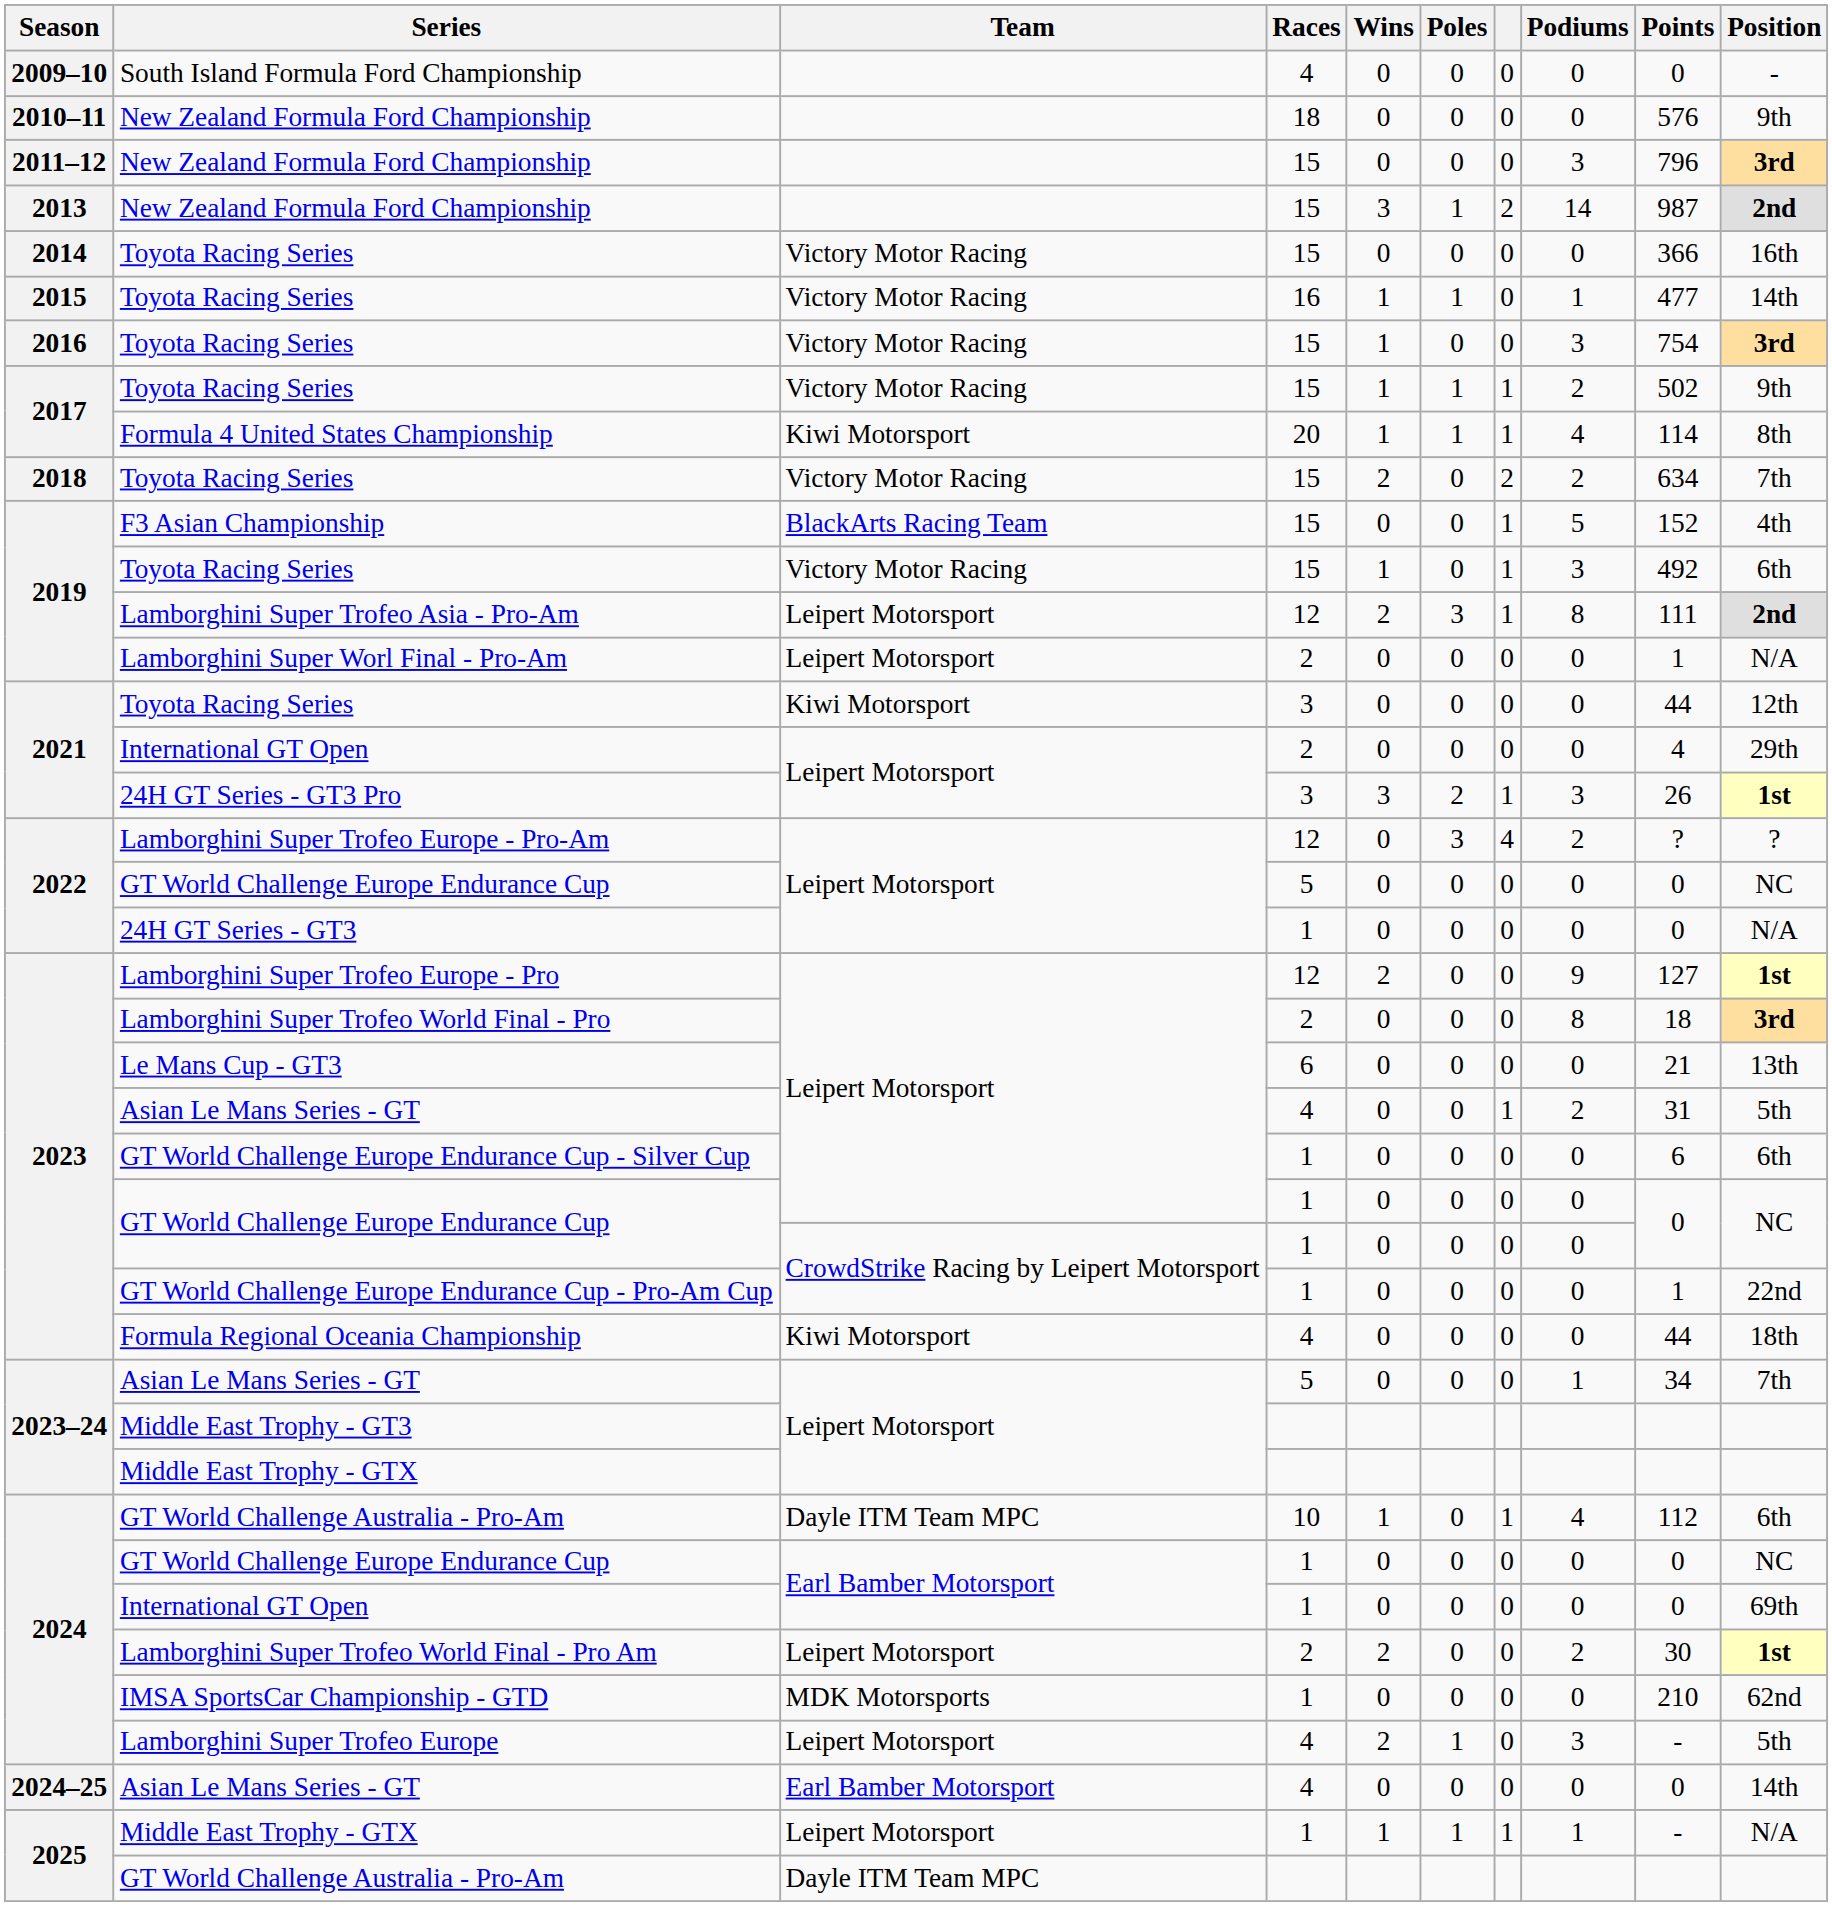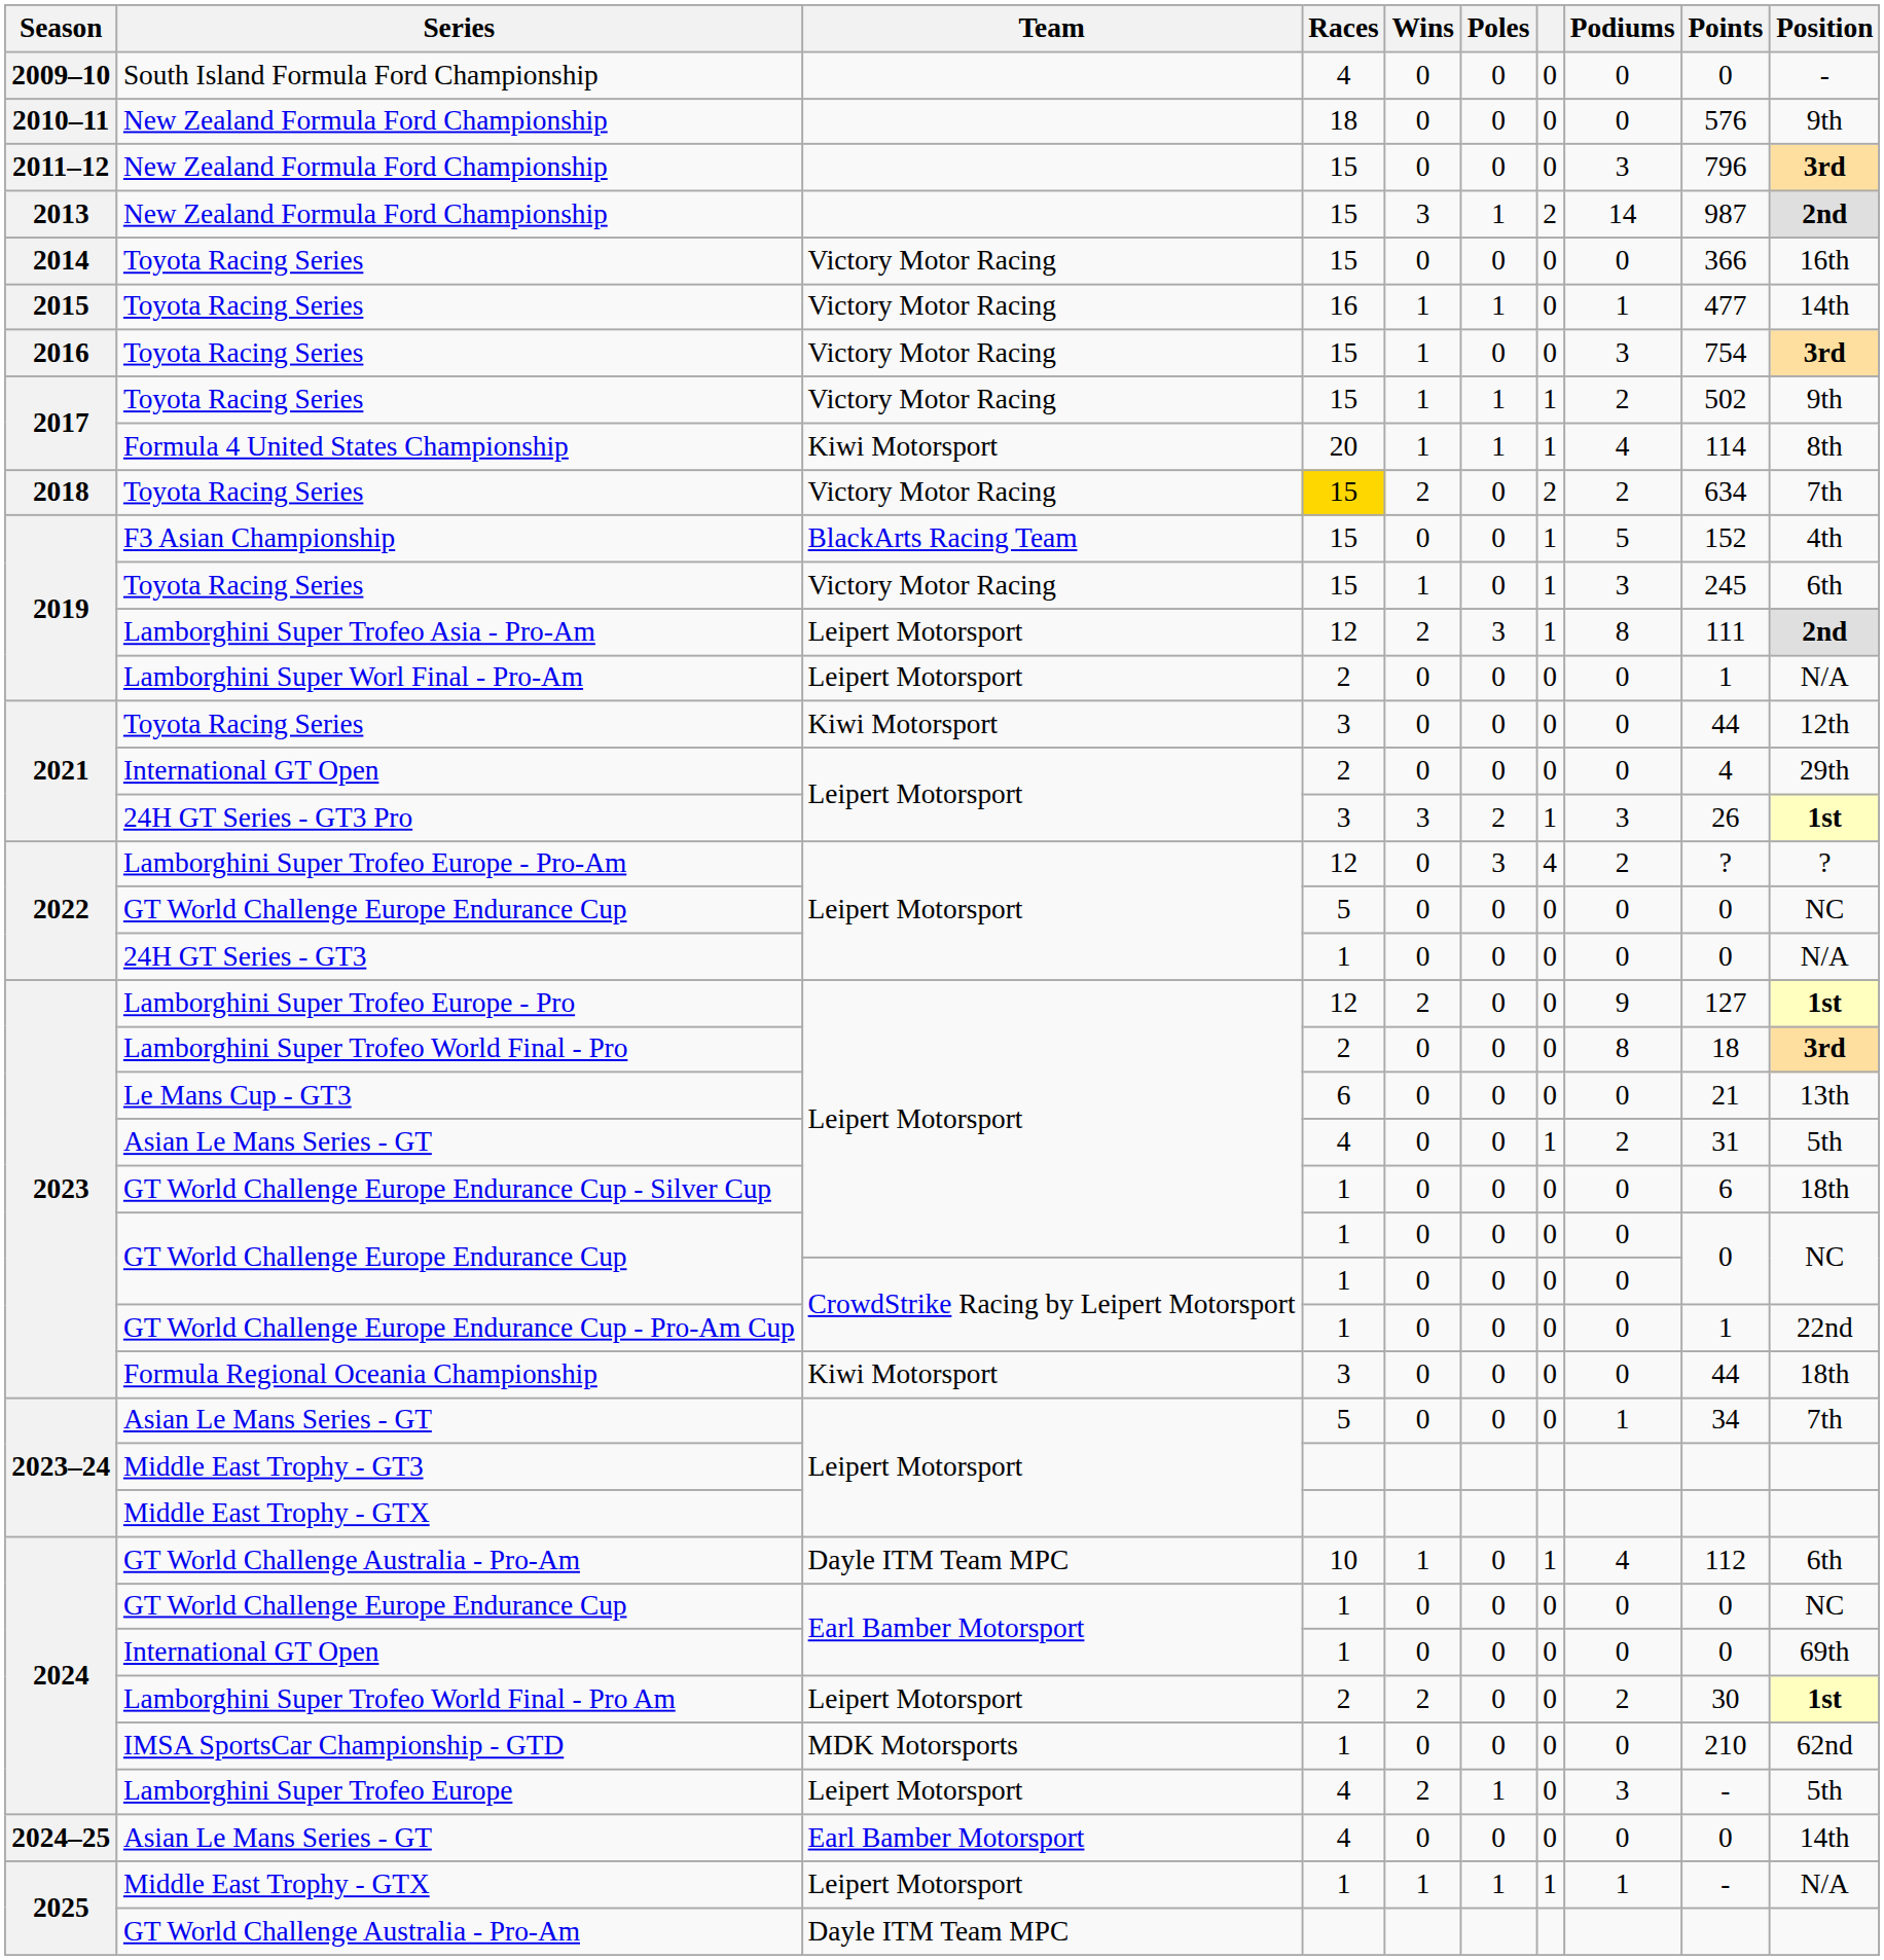 <table class="wikitable" style="font-size: 90%; text-align:center">
 <tr>
 <th>Season</th>
 <th>Series</th>
 <th>Team</th>
 <th>Races</th>
 <th>Wins</th>
 <th>Poles</th>
 <th></th>
 <th>Podiums</th>
 <th>Points</th>
 <th>Position</th>
 </tr>
 <tr>
 <th>2009–10</th>
 <td align="left">South Island Formula Ford Championship</td>
 <td align="left"></td>
 <td>4</td>
 <td>0</td>
 <td>0</td>
 <td>0</td>
 <td>0</td>
 <td>0</td>
 <td>-</td>
 </tr>
 <tr>
 <th>2010–11</th>
 <td align="left"><a href='#'>New Zealand Formula Ford Championship</a></td>
 <td align="left"></td>
 <td>18</td>
 <td>0</td>
 <td>0</td>
 <td>0</td>
 <td>0</td>
 <td>576</td>
 <td>9th</td>
 </tr>
 <tr>
 <th>2011–12</th>
 <td align="left"><a href='#'>New Zealand Formula Ford Championship</a></td>
 <td align="left"></td>
 <td>15</td>
 <td>0</td>
 <td>0</td>
 <td>0</td>
 <td>3</td>
 <td>796</td>
 <td style=background:#ffdf9f><strong>3rd</strong></td>
 </tr>
 <tr>
 <th>2013</th>
 <td align="left"><a href='#'>New Zealand Formula Ford Championship</a></td>
 <td align="left"></td>
 <td>15</td>
 <td>3</td>
 <td>1</td>
 <td>2</td>
 <td>14</td>
 <td>987</td>
 <td style=background:#dfdfdf><strong>2nd</strong></td>
 </tr>
 <tr>
 <th>2014</th>
 <td align="left"><a href='#'>Toyota Racing Series</a></td>
 <td align="left">Victory Motor Racing</td>
 <td>15</td>
 <td>0</td>
 <td>0</td>
 <td>0</td>
 <td>0</td>
 <td>366</td>
 <td>16th</td>
 </tr>
 <tr>
 <th>2015</th>
 <td align="left"><a href='#'>Toyota Racing Series</a></td>
 <td align="left">Victory Motor Racing</td>
 <td>16</td>
 <td>1</td>
 <td>1</td>
 <td>0</td>
 <td>1</td>
 <td>477</td>
 <td>14th</td>
 </tr>
 <tr>
 <th>2016</th>
 <td align="left"><a href='#'>Toyota Racing Series</a></td>
 <td align="left">Victory Motor Racing</td>
 <td>15</td>
 <td>1</td>
 <td>0</td>
 <td>0</td>
 <td>3</td>
 <td>754</td>
 <td style=background:#ffdf9f><strong>3rd</strong></td>
 </tr>
 <tr>
 <th rowspan="2">2017</th>
 <td align="left"><a href='#'>Toyota Racing Series</a></td>
 <td align="left">Victory Motor Racing</td>
 <td>15</td>
 <td>1</td>
 <td>1</td>
 <td>1</td>
 <td>2</td>
 <td>502</td>
 <td>9th</td>
 </tr>
 <tr>
 <td align="left"><a href='#'>Formula 4 United States Championship</a></td>
 <td align="left">Kiwi Motorsport</td>
 <td>20</td>
 <td>1</td>
 <td>1</td>
 <td>1</td>
 <td>4</td>
 <td>114</td>
 <td>8th</td>
 </tr>
 <tr>
 <th>2018</th>
 <td align="left"><a href='#'>Toyota Racing Series</a></td>
 <td align="left">Victory Motor Racing</td>
-<td>15</td>
+<td style="background: gold;">15</td>
 <td>2</td>
 <td>0</td>
 <td>2</td>
 <td>2</td>
 <td>634</td>
 <td>7th</td>
 </tr>
 <tr>
 <th rowspan=4>2019</th>
 <td align=left><a href='#'>F3 Asian Championship</a></td>
 <td align=left><a href='#'>BlackArts Racing Team</a></td>
 <td>15</td>
 <td>0</td>
 <td>0</td>
 <td>1</td>
 <td>5</td>
 <td>152</td>
 <td>4th</td>
 </tr>
 <tr>
 <td align=left><a href='#'>Toyota Racing Series</a></td>
 <td align=left>Victory Motor Racing</td>
 <td>15</td>
 <td>1</td>
 <td>0</td>
 <td>1</td>
 <td>3</td>
-<td>492</td>
+<td>245</td>
 <td>6th</td>
 </tr>
 <tr>
 <td align=left><a href='#'>Lamborghini Super Trofeo Asia - Pro-Am</a></td>
 <td align=left>Leipert Motorsport</td>
 <td>12</td>
 <td>2</td>
 <td>3</td>
 <td>1</td>
 <td>8</td>
 <td>111</td>
 <td style=background:#DFDFDF><strong>2nd</strong></td>
 </tr>
 <tr>
 <td align=left><a href='#'>Lamborghini Super Worl Final - Pro-Am</a></td>
 <td align=left>Leipert Motorsport</td>
 <td>2</td>
 <td>0</td>
 <td>0</td>
 <td>0</td>
 <td>0</td>
 <td>1</td>
 <td>N/A</td>
 </tr>
 <tr>
 <th rowspan="3">2021</th>
 <td align=left><a href='#'>Toyota Racing Series</a></td>
 <td align=left>Kiwi Motorsport</td>
 <td>3</td>
 <td>0</td>
 <td>0</td>
 <td>0</td>
 <td>0</td>
 <td>44</td>
 <td>12th</td>
 </tr>
 <tr>
 <td align=left><a href='#'>International GT Open</a></td>
 <td rowspan="2" align="left">Leipert Motorsport</td>
 <td>2</td>
 <td>0</td>
 <td>0</td>
 <td>0</td>
 <td>0</td>
 <td>4</td>
 <td>29th</td>
 </tr>
 <tr>
 <td align=left><a href='#'>24H GT Series - GT3 Pro</a></td>
 <td>3</td>
 <td>3</td>
 <td>2</td>
 <td>1</td>
 <td>3</td>
 <td>26</td>
 <td style=background:#FFFFBF;><strong>1st</strong></td>
 </tr>
 <tr>
 <th rowspan="3">2022</th>
 <td align=left><a href='#'>Lamborghini Super Trofeo Europe - Pro-Am</a></td>
 <td rowspan="3" align="left">Leipert Motorsport</td>
 <td>12</td>
 <td>0</td>
 <td>3</td>
 <td>4</td>
 <td>2</td>
 <td>?</td>
 <td>?</td>
 </tr>
 <tr>
 <td align=left><a href='#'>GT World Challenge Europe Endurance Cup</a></td>
 <td>5</td>
 <td>0</td>
 <td>0</td>
 <td>0</td>
 <td>0</td>
 <td>0</td>
 <td>NC</td>
 </tr>
 <tr>
 <td align=left><a href='#'>24H GT Series - GT3</a></td>
 <td>1</td>
 <td>0</td>
 <td>0</td>
 <td>0</td>
 <td>0</td>
 <td>0</td>
 <td>N/A</td>
 </tr>
 <tr>
 <th rowspan="9">2023</th>
 <td align=left><a href='#'>Lamborghini Super Trofeo Europe - Pro</a></td>
 <td rowspan="6" align="left">Leipert Motorsport</td>
 <td>12</td>
 <td>2</td>
 <td>0</td>
 <td>0</td>
 <td>9</td>
 <td>127</td>
 <td style=background:#FFFFBF><strong>1st</strong></td>
 </tr>
 <tr>
 <td align=left><a href='#'>Lamborghini Super Trofeo World Final - Pro</a></td>
 <td>2</td>
 <td>0</td>
 <td>0</td>
 <td>0</td>
 <td>8</td>
 <td>18</td>
 <td style=background:#ffdf9f><strong>3rd</strong></td>
 </tr>
 <tr>
 <td align=left><a href='#'>Le Mans Cup - GT3</a></td>
 <td>6</td>
 <td>0</td>
 <td>0</td>
 <td>0</td>
 <td>0</td>
 <td>21</td>
 <td>13th</td>
 </tr>
 <tr>
 <td align=left><a href='#'>Asian Le Mans Series - GT</a></td>
 <td>4</td>
 <td>0</td>
 <td>0</td>
 <td>1</td>
 <td>2</td>
 <td>31</td>
 <td>5th</td>
 </tr>
 <tr>
 <td align=left><a href='#'>GT World Challenge Europe Endurance Cup - Silver Cup</a></td>
 <td>1</td>
 <td>0</td>
 <td>0</td>
 <td>0</td>
 <td>0</td>
 <td>6</td>
-<td>6th</td>
+<td>18th</td>
 </tr>
 <tr>
 <td align=left rowspan=2><a href='#'>GT World Challenge Europe Endurance Cup</a></td>
 <td>1</td>
 <td>0</td>
 <td>0</td>
 <td>0</td>
 <td>0</td>
 <td rowspan="2">0</td>
 <td rowspan="2">NC</td>
 </tr>
 <tr>
 <td align=left rowspan=2><a href='#'>CrowdStrike</a> Racing by Leipert Motorsport</td>
 <td>1</td>
 <td>0</td>
 <td>0</td>
 <td>0</td>
 <td>0</td>
 </tr>
 <tr>
 <td align=left><a href='#'>GT World Challenge Europe Endurance Cup - Pro-Am Cup</a></td>
 <td>1</td>
 <td>0</td>
 <td>0</td>
 <td>0</td>
 <td>0</td>
 <td>1</td>
 <td>22nd</td>
 </tr>
 <tr>
 <td align=left><a href='#'>Formula Regional Oceania Championship</a></td>
 <td align=left>Kiwi Motorsport</td>
-<td>4</td>
+<td>3</td>
 <td>0</td>
 <td>0</td>
 <td>0</td>
 <td>0</td>
 <td>44</td>
 <td>18th</td>
 </tr>
 <tr>
 <th rowspan="3">2023–24</th>
 <td align=left><a href='#'>Asian Le Mans Series - GT</a></td>
 <td rowspan="3" align="left">Leipert Motorsport</td>
 <td>5</td>
 <td>0</td>
 <td>0</td>
 <td>0</td>
 <td>1</td>
 <td>34</td>
 <td>7th</td>
 </tr>
 <tr>
 <td align=left><a href='#'>Middle East Trophy - GT3</a></td>
 <td></td>
 <td></td>
 <td></td>
 <td></td>
 <td></td>
 <td></td>
 <td></td>
 </tr>
 <tr>
 <td align=left><a href='#'>Middle East Trophy - GTX</a></td>
 <td></td>
 <td></td>
 <td></td>
 <td></td>
 <td></td>
 <td></td>
 <td></td>
 </tr>
 <tr>
 <th rowspan="6">2024</th>
 <td align="left"><a href='#'>GT World Challenge Australia - Pro-Am</a></td>
 <td align="left">Dayle ITM Team MPC</td>
 <td>10</td>
 <td>1</td>
 <td>0</td>
 <td>1</td>
 <td>4</td>
 <td>112</td>
 <td>6th</td>
 </tr>
 <tr>
 <td align=left><a href='#'>GT World Challenge Europe Endurance Cup</a></td>
 <td rowspan="2" align="left"><a href='#'>Earl Bamber Motorsport</a></td>
 <td>1</td>
 <td>0</td>
 <td>0</td>
 <td>0</td>
 <td>0</td>
 <td>0</td>
 <td>NC</td>
 </tr>
 <tr>
 <td align=left><a href='#'>International GT Open</a></td>
 <td>1</td>
 <td>0</td>
 <td>0</td>
 <td>0</td>
 <td>0</td>
 <td>0</td>
 <td>69th</td>
 </tr>
 <tr>
 <td align=left><a href='#'>Lamborghini Super Trofeo World Final - Pro Am</a></td>
 <td align=left>Leipert Motorsport</td>
 <td>2</td>
 <td>2</td>
 <td>0</td>
 <td>0</td>
 <td>2</td>
 <td>30</td>
 <td style=background:#FFFFBF><strong>1st</strong></td>
 </tr>
 <tr>
 <td align=left><a href='#'>IMSA SportsCar Championship - GTD</a></td>
 <td align=left>MDK Motorsports</td>
 <td>1</td>
 <td>0</td>
 <td>0</td>
 <td>0</td>
 <td>0</td>
 <td>210</td>
 <td>62nd</td>
 </tr>
 <tr>
 <td align=left><a href='#'>Lamborghini Super Trofeo Europe</a></td>
 <td align=left>Leipert Motorsport</td>
 <td>4</td>
 <td>2</td>
 <td>1</td>
 <td>0</td>
 <td>3</td>
 <td>-</td>
 <td>5th</td>
 </tr>
 <tr>
 <th>2024–25</th>
 <td align=left><a href='#'>Asian Le Mans Series - GT</a></td>
 <td align=left><a href='#'>Earl Bamber Motorsport</a></td>
 <td>4</td>
 <td>0</td>
 <td>0</td>
 <td>0</td>
 <td>0</td>
 <td>0</td>
 <td>14th</td>
 </tr>
 <tr>
 <th rowspan="2">2025</th>
 <td align=left><a href='#'>Middle East Trophy - GTX</a></td>
 <td align=left>Leipert Motorsport</td>
 <td>1</td>
 <td>1</td>
 <td>1</td>
 <td>1</td>
 <td>1</td>
 <td>-</td>
 <td>N/A</td>
 </tr>
 <tr>
 <td align=left><a href='#'>GT World Challenge Australia - Pro-Am</a></td>
 <td align=left>Dayle ITM Team MPC</td>
 <td></td>
 <td></td>
 <td></td>
 <td></td>
 <td></td>
 <td></td>
 <td></td>
 </tr>
 </table>
